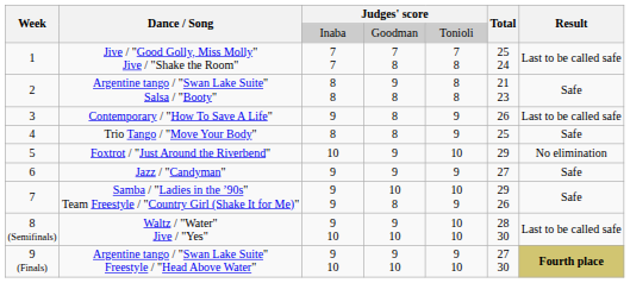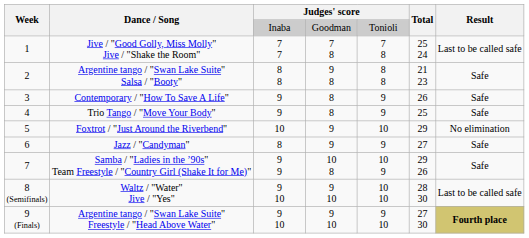 <table class="wikitable" style="text-align:center;">
 <tr style="text-align:center;">
 <th rowspan="2" bgcolor="#CCCCCC" align="Center">Week</th>
 <th rowspan="2" bgcolor="#CCCCCC" align="Center">Dance / Song</th>
 <th colspan="3" bgcolor="#CCCCCC" align="Center">Judges' score</th>
 <th rowspan="2">Total</th>
 <th rowspan="2" bgcolor="#CCCCCC" align="Center">Result</th>
 </tr>
 <tr>
 <td bgcolor="#CCCCCC" width="10%" align="center">Inaba</td>
 <td bgcolor="#CCCCCC" width="10%" align="center">Goodman</td>
 <td bgcolor="#CCCCCC" width="10%" align="center">Tonioli</td>
 </tr>
 <tr>
 <td>1</td>
 <td><a href='#'>Jive</a> / "<a href='#'>Good Golly, Miss Molly</a>"<br><a href='#'>Jive</a> / "Shake the Room"</td>
 <td>7<br>7</td>
 <td>7<br>8</td>
 <td>7<br>8</td>
 <td>25<br>24</td>
 <td>Last to be called safe</td>
 </tr>
 <tr>
 <td>2</td>
 <td><a href='#'>Argentine tango</a> / "<a href='#'>Swan Lake Suite</a>"<br><a href='#'>Salsa</a> / "<a href='#'>Booty</a>"</td>
 <td>8<br>8</td>
 <td>9<br>8</td>
 <td>8<br>8</td>
 <td>21<br>23</td>
 <td>Safe</td>
 </tr>
 <tr>
 <td>3</td>
 <td><a href='#'>Contemporary</a> / "<a href='#'>How To Save A Life</a>"</td>
 <td>9</td>
 <td>8</td>
 <td>9</td>
 <td>26</td>
-<td>Last to be called safe</td>
+<td>Safe</td>
 </tr>
 <tr>
 <td>4</td>
 <td>Trio <a href='#'>Tango</a> / "<a href='#'>Move Your Body</a>"</td>
-<td>8</td>
+<td>9</td>
 <td>8</td>
 <td>9</td>
 <td>25</td>
 <td>Safe</td>
 </tr>
 <tr>
 <td>5</td>
 <td><a href='#'>Foxtrot</a> / "<a href='#'>Just Around the Riverbend</a>"</td>
 <td>10</td>
 <td>9</td>
 <td>10</td>
 <td>29</td>
 <td>No elimination</td>
 </tr>
 <tr>
 <td>6</td>
 <td><a href='#'>Jazz</a> / "<a href='#'>Candyman</a>"</td>
-<td>9</td>
+<td>8</td>
 <td>9</td>
 <td>9</td>
 <td>27</td>
 <td>Safe</td>
 </tr>
 <tr>
 <td>7</td>
 <td><a href='#'>Samba</a> / "<a href='#'>Ladies in the ’90s</a>"<br>Team <a href='#'>Freestyle</a> / "<a href='#'>Country Girl (Shake It for Me)</a>"</td>
 <td>9<br>9</td>
 <td>10<br>8</td>
 <td>10<br>9</td>
 <td>29<br>26</td>
 <td>Safe</td>
 </tr>
 <tr>
 <td>8<br><small>(Semifinals)</small></td>
 <td><a href='#'>Waltz</a> / "Water"<br><a href='#'>Jive</a> / "Yes"</td>
 <td>9<br>10</td>
 <td>9<br>10</td>
 <td>10<br>10</td>
 <td>28<br>30</td>
 <td>Last to be called safe</td>
 </tr>
 <tr>
 <td>9<br><small>(Finals)</small></td>
 <td><a href='#'>Argentine tango</a> / "<a href='#'>Swan Lake Suite</a>"<br><a href='#'>Freestyle</a> / "<a href='#'>Head Above Water</a>"</td>
 <td>9<br>10</td>
 <td>9<br>10</td>
 <td>9<br>10</td>
 <td>27<br>30</td>
 <th style="background:#D1C571;">Fourth place</th>
 </tr>
 </table>
